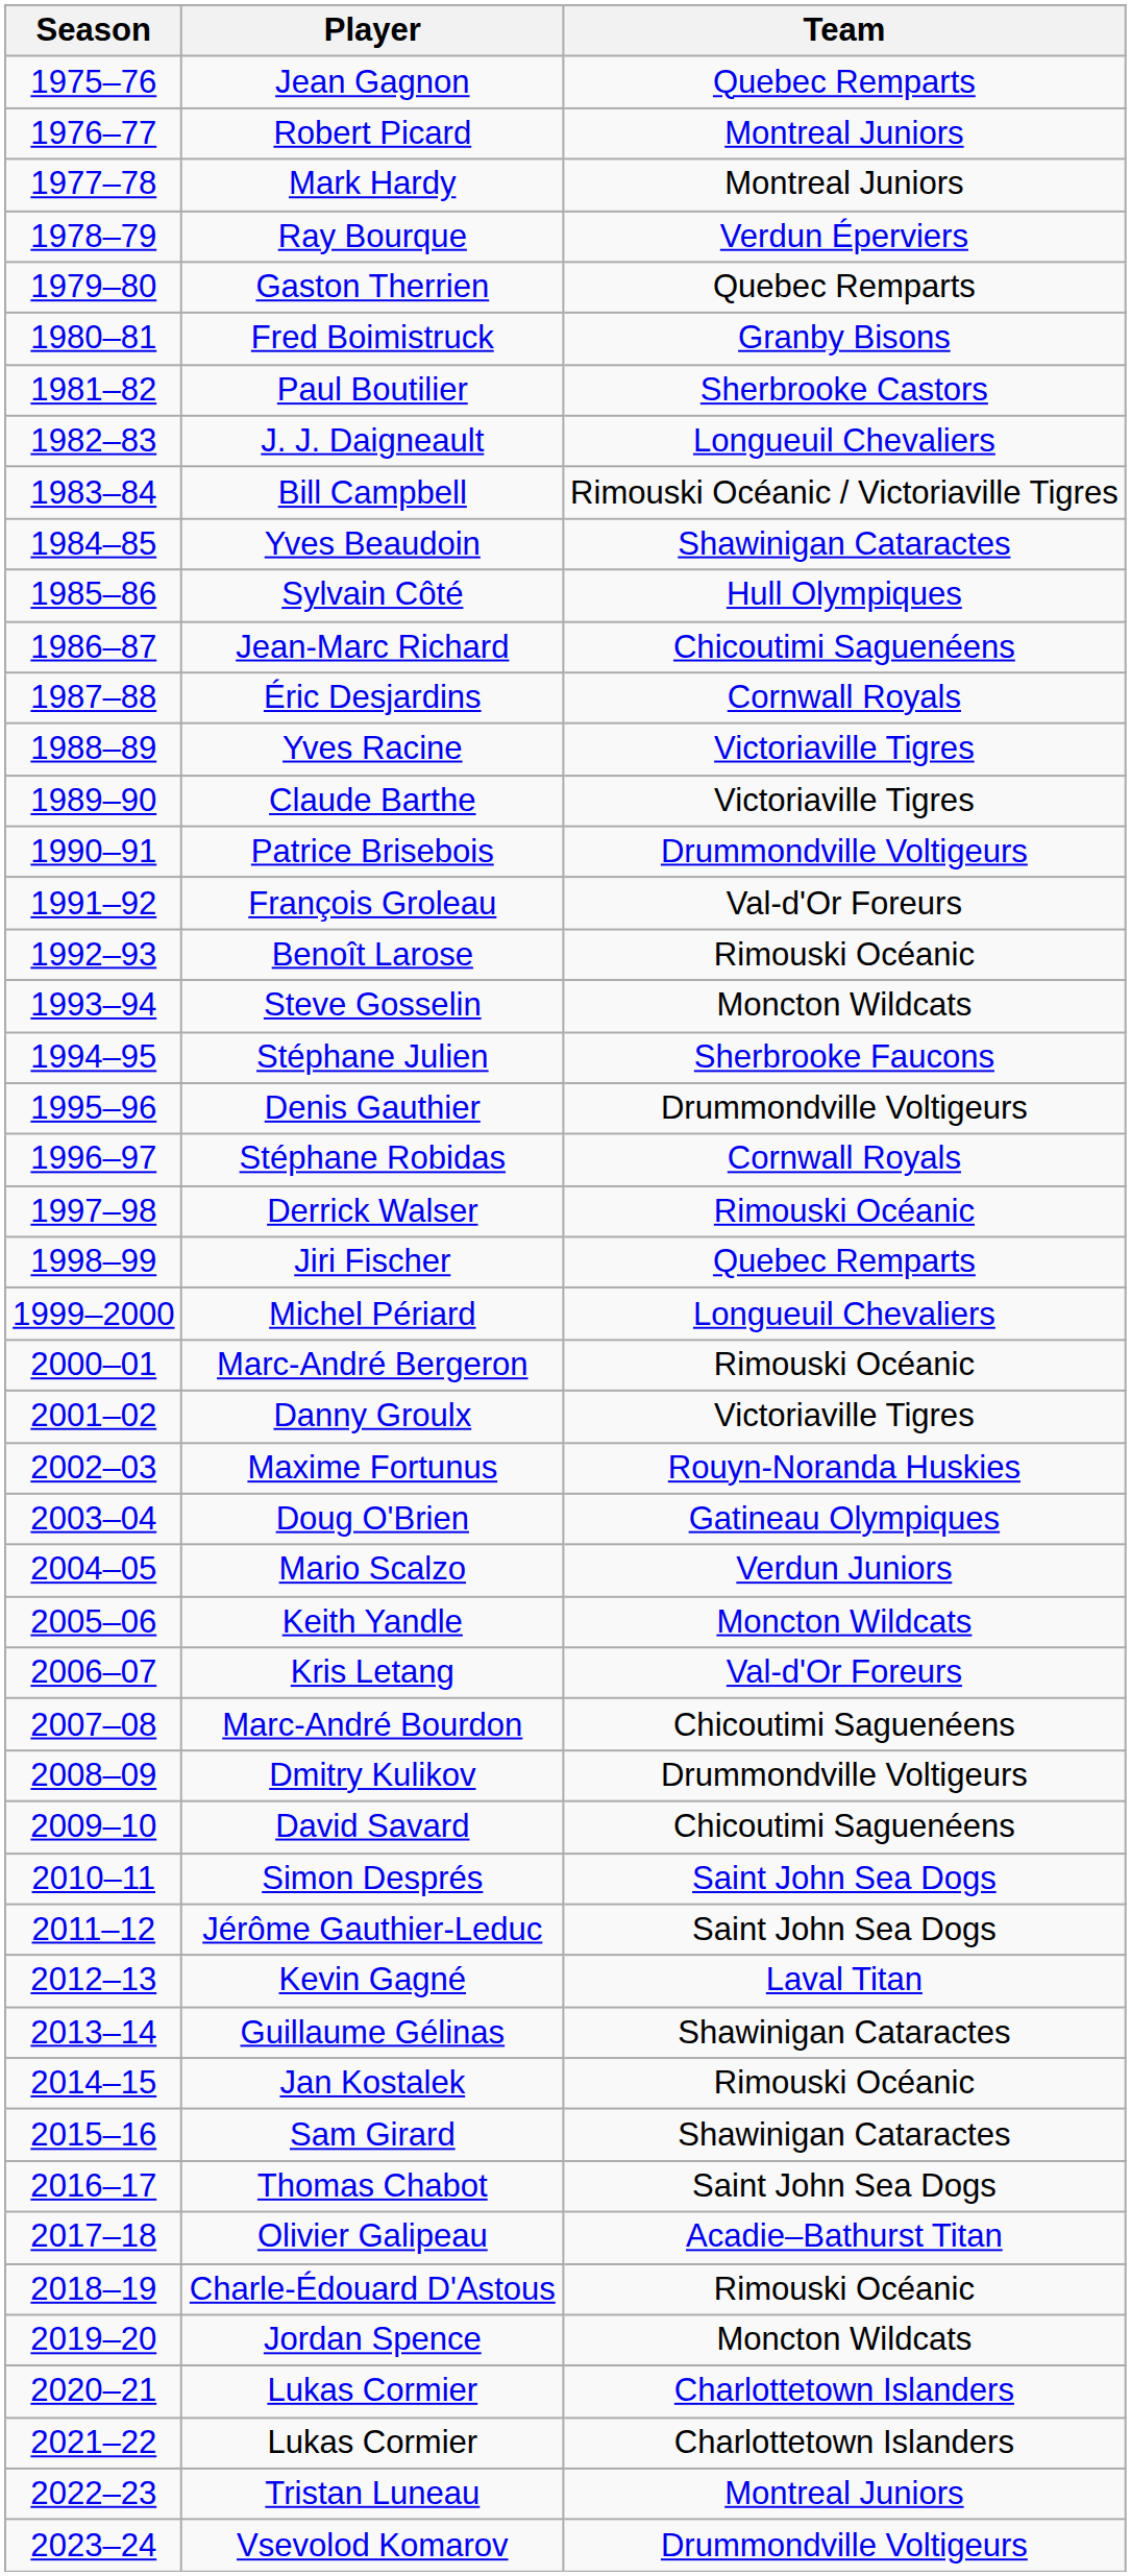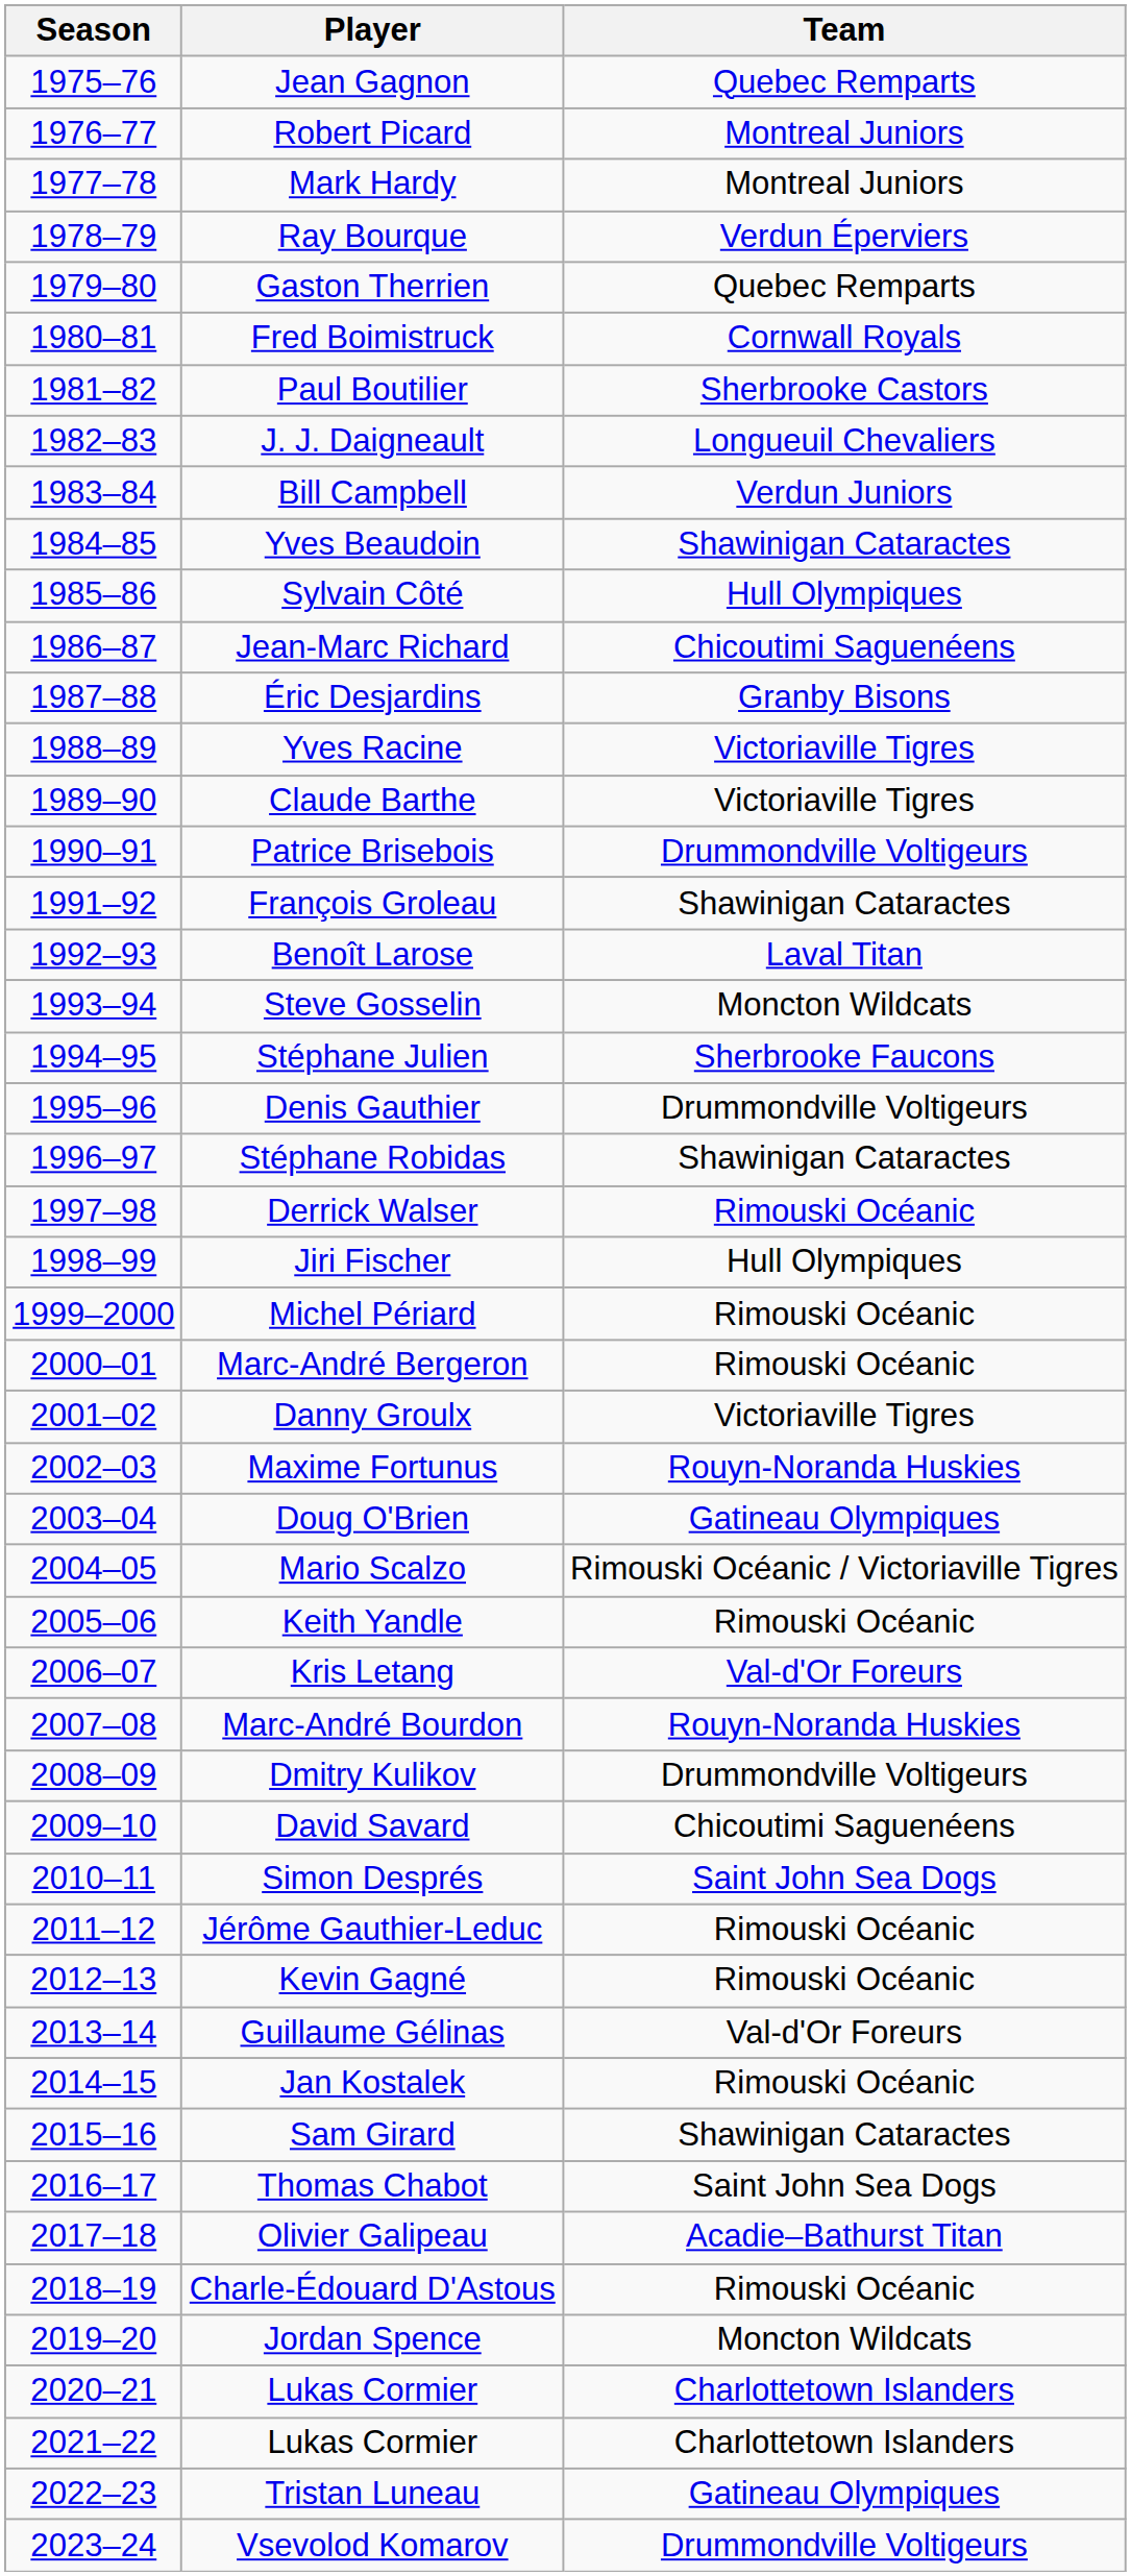 <table class="wikitable" style="text-align:center">
 <tr>
 <th>Season</th>
 <th>Player</th>
 <th>Team</th>
 </tr>
 <tr>
 <td><a href='#'>1975–76</a></td>
 <td><a href='#'>Jean Gagnon</a></td>
 <td><a href='#'>Quebec Remparts</a></td>
 </tr>
 <tr>
 <td><a href='#'>1976–77</a></td>
 <td><a href='#'>Robert Picard</a></td>
 <td><a href='#'>Montreal Juniors</a></td>
 </tr>
 <tr>
 <td><a href='#'>1977–78</a></td>
 <td><a href='#'>Mark Hardy</a></td>
 <td>Montreal Juniors</td>
 </tr>
 <tr>
 <td><a href='#'>1978–79</a></td>
 <td><a href='#'>Ray Bourque</a></td>
 <td><a href='#'>Verdun Éperviers</a></td>
 </tr>
 <tr>
 <td><a href='#'>1979–80</a></td>
 <td><a href='#'>Gaston Therrien</a></td>
 <td>Quebec Remparts</td>
 </tr>
 <tr>
 <td><a href='#'>1980–81</a></td>
 <td><a href='#'>Fred Boimistruck</a></td>
-<td><a href='#'>Granby Bisons</a></td>
+<td><a href='#'>Cornwall Royals</a></td>
 </tr>
 <tr>
 <td><a href='#'>1981–82</a></td>
 <td><a href='#'>Paul Boutilier</a></td>
 <td><a href='#'>Sherbrooke Castors</a></td>
 </tr>
 <tr>
 <td><a href='#'>1982–83</a></td>
 <td><a href='#'>J. J. Daigneault</a></td>
 <td><a href='#'>Longueuil Chevaliers</a></td>
 </tr>
 <tr>
 <td><a href='#'>1983–84</a></td>
 <td><a href='#'>Bill Campbell</a></td>
-<td>Rimouski Océanic / Victoriaville Tigres</td>
+<td><a href='#'>Verdun Juniors</a></td>
 </tr>
 <tr>
 <td><a href='#'>1984–85</a></td>
 <td><a href='#'>Yves Beaudoin</a></td>
 <td><a href='#'>Shawinigan Cataractes</a></td>
 </tr>
 <tr>
 <td><a href='#'>1985–86</a></td>
 <td><a href='#'>Sylvain Côté</a></td>
 <td><a href='#'>Hull Olympiques</a></td>
 </tr>
 <tr>
 <td><a href='#'>1986–87</a></td>
 <td><a href='#'>Jean-Marc Richard</a></td>
 <td><a href='#'>Chicoutimi Saguenéens</a></td>
 </tr>
 <tr>
 <td><a href='#'>1987–88</a></td>
 <td><a href='#'>Éric Desjardins</a></td>
-<td><a href='#'>Cornwall Royals</a></td>
+<td><a href='#'>Granby Bisons</a></td>
 </tr>
 <tr>
 <td><a href='#'>1988–89</a></td>
 <td><a href='#'>Yves Racine</a></td>
 <td><a href='#'>Victoriaville Tigres</a></td>
 </tr>
 <tr>
 <td><a href='#'>1989–90</a></td>
 <td><a href='#'>Claude Barthe</a></td>
 <td>Victoriaville Tigres</td>
 </tr>
 <tr>
 <td><a href='#'>1990–91</a></td>
 <td><a href='#'>Patrice Brisebois</a></td>
 <td><a href='#'>Drummondville Voltigeurs</a></td>
 </tr>
 <tr>
 <td><a href='#'>1991–92</a></td>
 <td><a href='#'>François Groleau</a></td>
-<td>Val-d'Or Foreurs</td>
+<td>Shawinigan Cataractes</td>
 </tr>
 <tr>
 <td><a href='#'>1992–93</a></td>
 <td><a href='#'>Benoît Larose</a></td>
-<td>Rimouski Océanic</td>
+<td><a href='#'>Laval Titan</a></td>
 </tr>
 <tr>
 <td><a href='#'>1993–94</a></td>
 <td><a href='#'>Steve Gosselin</a></td>
 <td>Moncton Wildcats</td>
 </tr>
 <tr>
 <td><a href='#'>1994–95</a></td>
 <td><a href='#'>Stéphane Julien</a></td>
 <td><a href='#'>Sherbrooke Faucons</a></td>
 </tr>
 <tr>
 <td><a href='#'>1995–96</a></td>
 <td><a href='#'>Denis Gauthier</a></td>
 <td>Drummondville Voltigeurs</td>
 </tr>
 <tr>
 <td><a href='#'>1996–97</a></td>
 <td><a href='#'>Stéphane Robidas</a></td>
-<td><a href='#'>Cornwall Royals</a></td>
+<td>Shawinigan Cataractes</td>
 </tr>
 <tr>
 <td><a href='#'>1997–98</a></td>
 <td><a href='#'>Derrick Walser</a></td>
 <td><a href='#'>Rimouski Océanic</a></td>
 </tr>
 <tr>
 <td><a href='#'>1998–99</a></td>
 <td><a href='#'>Jiri Fischer</a></td>
-<td><a href='#'>Quebec Remparts</a></td>
+<td>Hull Olympiques</td>
 </tr>
 <tr>
 <td><a href='#'>1999–2000</a></td>
 <td><a href='#'>Michel Périard</a></td>
-<td><a href='#'>Longueuil Chevaliers</a></td>
+<td>Rimouski Océanic</td>
 </tr>
 <tr>
 <td><a href='#'>2000–01</a></td>
 <td><a href='#'>Marc-André Bergeron</a></td>
 <td>Rimouski Océanic</td>
 </tr>
 <tr>
 <td><a href='#'>2001–02</a></td>
 <td><a href='#'>Danny Groulx</a></td>
 <td>Victoriaville Tigres</td>
 </tr>
 <tr>
 <td><a href='#'>2002–03</a></td>
 <td><a href='#'>Maxime Fortunus</a></td>
 <td><a href='#'>Rouyn-Noranda Huskies</a></td>
 </tr>
 <tr>
 <td><a href='#'>2003–04</a></td>
 <td><a href='#'>Doug O'Brien</a></td>
 <td><a href='#'>Gatineau Olympiques</a></td>
 </tr>
 <tr>
 <td><a href='#'>2004–05</a></td>
 <td><a href='#'>Mario Scalzo</a></td>
-<td><a href='#'>Verdun Juniors</a></td>
+<td>Rimouski Océanic / Victoriaville Tigres</td>
 </tr>
 <tr>
 <td><a href='#'>2005–06</a></td>
 <td><a href='#'>Keith Yandle</a></td>
-<td><a href='#'>Moncton Wildcats</a></td>
+<td>Rimouski Océanic</td>
 </tr>
 <tr>
 <td><a href='#'>2006–07</a></td>
 <td><a href='#'>Kris Letang</a></td>
 <td><a href='#'>Val-d'Or Foreurs</a></td>
 </tr>
 <tr>
 <td><a href='#'>2007–08</a></td>
 <td><a href='#'>Marc-André Bourdon</a></td>
-<td>Chicoutimi Saguenéens</td>
+<td><a href='#'>Rouyn-Noranda Huskies</a></td>
 </tr>
 <tr>
 <td><a href='#'>2008–09</a></td>
 <td><a href='#'>Dmitry Kulikov</a></td>
 <td>Drummondville Voltigeurs</td>
 </tr>
 <tr>
 <td><a href='#'>2009–10</a></td>
 <td><a href='#'>David Savard</a></td>
 <td>Chicoutimi Saguenéens</td>
 </tr>
 <tr>
 <td><a href='#'>2010–11</a></td>
 <td><a href='#'>Simon Després</a></td>
 <td><a href='#'>Saint John Sea Dogs</a></td>
 </tr>
 <tr>
 <td><a href='#'>2011–12</a></td>
 <td><a href='#'>Jérôme Gauthier-Leduc</a></td>
-<td>Saint John Sea Dogs</td>
+<td>Rimouski Océanic</td>
 </tr>
 <tr>
 <td><a href='#'>2012–13</a></td>
 <td><a href='#'>Kevin Gagné</a></td>
-<td><a href='#'>Laval Titan</a></td>
+<td>Rimouski Océanic</td>
 </tr>
 <tr>
 <td><a href='#'>2013–14</a></td>
 <td><a href='#'>Guillaume Gélinas</a></td>
-<td>Shawinigan Cataractes</td>
+<td>Val-d'Or Foreurs</td>
 </tr>
 <tr>
 <td><a href='#'>2014–15</a></td>
 <td><a href='#'>Jan Kostalek</a></td>
 <td>Rimouski Océanic</td>
 </tr>
 <tr>
 <td><a href='#'>2015–16</a></td>
 <td><a href='#'>Sam Girard</a></td>
 <td>Shawinigan Cataractes</td>
 </tr>
 <tr>
 <td><a href='#'>2016–17</a></td>
 <td><a href='#'>Thomas Chabot</a></td>
 <td>Saint John Sea Dogs</td>
 </tr>
 <tr>
 <td><a href='#'>2017–18</a></td>
 <td><a href='#'>Olivier Galipeau</a></td>
 <td><a href='#'>Acadie–Bathurst Titan</a></td>
 </tr>
 <tr>
 <td><a href='#'>2018–19</a></td>
 <td><a href='#'>Charle-Édouard D'Astous</a></td>
 <td>Rimouski Océanic</td>
 </tr>
 <tr>
 <td><a href='#'>2019–20</a></td>
 <td><a href='#'>Jordan Spence</a></td>
 <td>Moncton Wildcats</td>
 </tr>
 <tr>
 <td><a href='#'>2020–21</a></td>
 <td><a href='#'>Lukas Cormier</a></td>
 <td><a href='#'>Charlottetown Islanders</a></td>
 </tr>
 <tr>
 <td><a href='#'>2021–22</a></td>
 <td>Lukas Cormier</td>
 <td>Charlottetown Islanders</td>
 </tr>
 <tr>
 <td><a href='#'>2022–23</a></td>
 <td><a href='#'>Tristan Luneau</a></td>
-<td><a href='#'>Montreal Juniors</a></td>
+<td><a href='#'>Gatineau Olympiques</a></td>
 </tr>
 <tr>
 <td><a href='#'>2023–24</a></td>
 <td><a href='#'>Vsevolod Komarov</a></td>
 <td><a href='#'>Drummondville Voltigeurs</a></td>
 </tr>
 </table>
